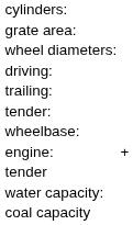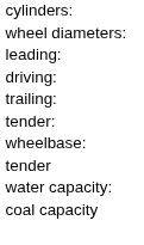 <table>
 <tr>
 <td>cylinders:</td>
 <td></td>
 </tr>
 <tr>
-<td>grate area:</td>
-<td></td>
+<td>wheel diameters:</td>
 </tr>
 <tr>
-<td>wheel diameters:</td>
+<td>leading:</td>
+<td></td>
 </tr>
 <tr>
 <td>driving:</td>
 <td></td>
 </tr>
 <tr>
 <td>trailing:</td>
 <td></td>
 </tr>
 <tr>
 <td>tender:</td>
 <td></td>
 </tr>
 <tr>
 <td>wheelbase:</td>
 </tr>
 <tr>
-<td>engine:</td>
-<td> + </td>
-</tr>
-<tr>
 <td>tender</td>
 <td></td>
 </tr>
 <tr>
 <td>water capacity:</td>
 <td></td>
 </tr>
 <tr>
 <td>coal capacity</td>
 <td></td>
 </tr>
 </table>
